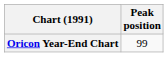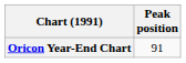 <table class="wikitable plainrowheaders" style="text-align:center;">
 <tr>
 <th>Chart (1991)</th>
 <th>Peak<br>position</th>
 </tr>
 <tr>
 <th scope="row"><a href='#'>Oricon</a> Year-End Chart</th>
-<td>99</td>
+<td>91</td>
 </tr>
 </table>
